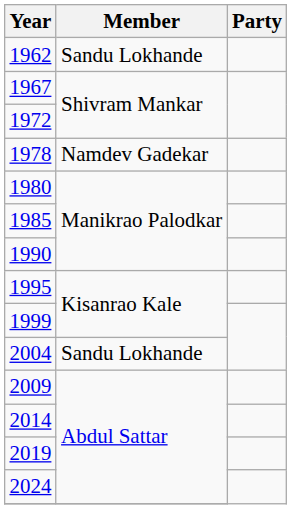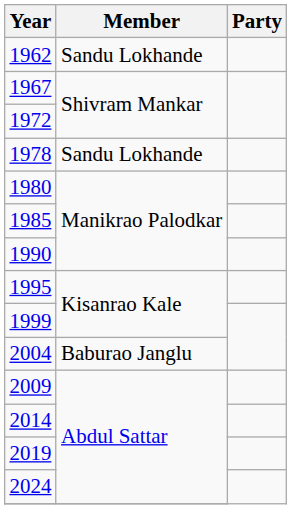 <table class="wikitable">
 <tr>
 <th>Year</th>
 <th>Member</th>
 <th colspan="2">Party</th>
 </tr>
 <tr>
 <td><a href='#'>1962</a></td>
 <td>Sandu Lokhande</td>
 <td></td>
 </tr>
 <tr>
 <td><a href='#'>1967</a></td>
 <td rowspan="2">Shivram Mankar</td>
 </tr>
 <tr>
 <td><a href='#'>1972</a></td>
 </tr>
 <tr>
 <td><a href='#'>1978</a></td>
-<td>Namdev Gadekar</td>
+<td>Sandu Lokhande</td>
 <td></td>
 </tr>
 <tr>
 <td><a href='#'>1980</a></td>
 <td rowspan="3">Manikrao Palodkar</td>
 <td></td>
 </tr>
 <tr>
 <td><a href='#'>1985</a></td>
 <td></td>
 </tr>
 <tr>
 <td><a href='#'>1990</a></td>
 </tr>
 <tr>
 <td><a href='#'>1995</a></td>
 <td rowspan="2">Kisanrao Kale</td>
 <td></td>
 </tr>
 <tr>
 <td><a href='#'>1999</a></td>
 </tr>
 <tr>
 <td><a href='#'>2004</a></td>
-<td>Sandu Lokhande</td>
+<td>Baburao Janglu</td>
 </tr>
 <tr>
 <td><a href='#'>2009</a></td>
 <td rowspan="4"><a href='#'> Abdul Sattar</a></td>
 <td></td>
 </tr>
 <tr>
 <td><a href='#'>2014</a></td>
 </tr>
 <tr>
 <td><a href='#'>2019</a></td>
 <td></td>
 </tr>
 <tr>
 <td><a href='#'>2024</a></td>
 </tr>
 <tr>
 </tr>
 </table>
